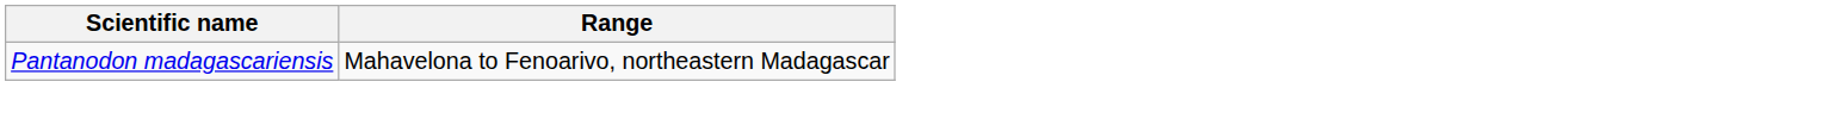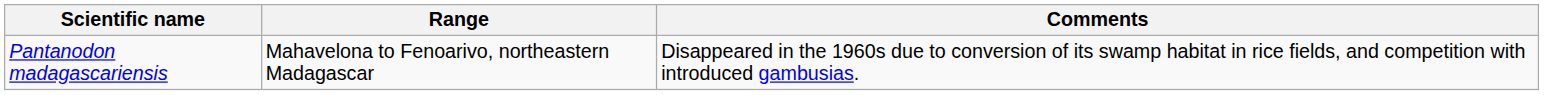 <table class="wikitable sortable">
 <tr>
 <th>Scientific name</th>
 <th>Range</th>
+<th class="unsortable">Comments</th>
 </tr>
 <tr>
 <td><em><a href='#'>Pantanodon madagascariensis</a></em></td>
 <td>Mahavelona to Fenoarivo, northeastern Madagascar</td>
+<td>Disappeared in the 1960s due to conversion of its swamp habitat in rice fields, and competition with introduced <a href='#'>gambusias</a>.</td>
 </tr>
 </table>
